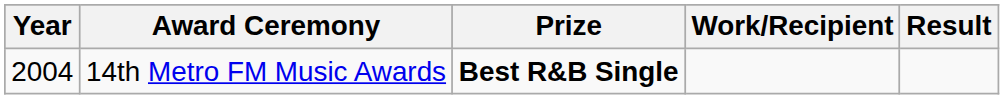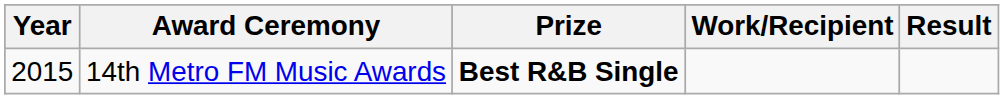 <table class="wikitable">
 <tr>
 <th>Year</th>
 <th>Award Ceremony</th>
 <th>Prize</th>
 <th>Work/Recipient</th>
 <th>Result</th>
 </tr>
 <tr>
-<td>2004</td>
+<td>2015</td>
 <td>14th <a href='#'>Metro FM Music Awards</a></td>
 <td><strong>Best R&B Single</strong></td>
 <td></td>
 <td></td>
 </tr>
 </table>
